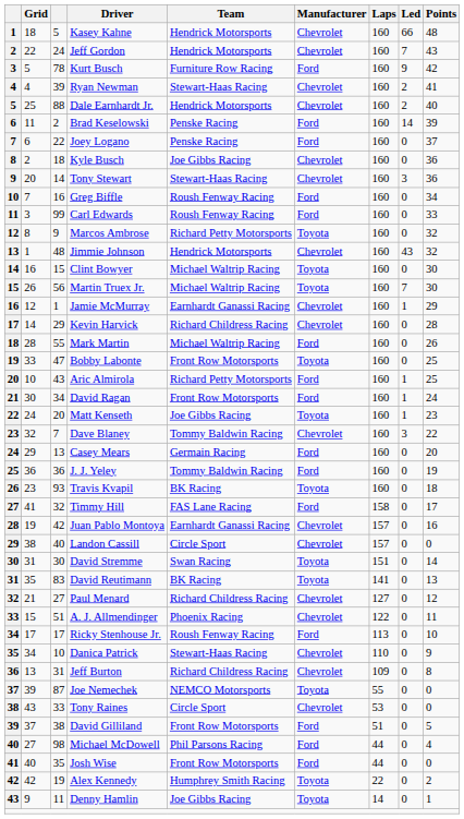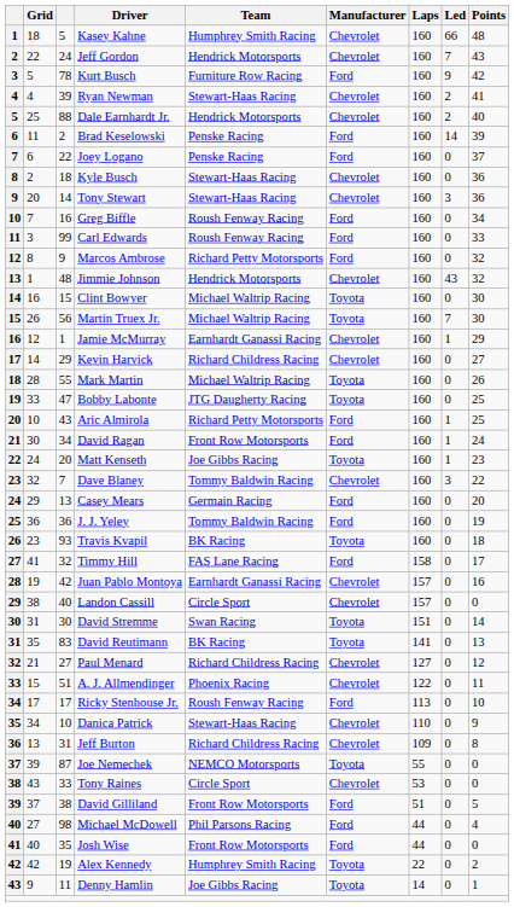 <table class="wikitable" border="1">
 <tr>
 <th></th>
 <th>Grid</th>
 <th></th>
 <th>Driver</th>
 <th>Team</th>
 <th>Manufacturer</th>
 <th>Laps</th>
 <th>Led</th>
 <th>Points</th>
 </tr>
 <tr>
 <th>1</th>
 <td>18</td>
 <td>5</td>
 <td><a href='#'>Kasey Kahne</a></td>
-<td><a href='#'>Hendrick Motorsports</a></td>
+<td><a href='#'>Humphrey Smith Racing</a></td>
 <td><a href='#'>Chevrolet</a></td>
 <td>160</td>
 <td>66</td>
 <td>48</td>
 </tr>
 <tr>
 <th>2</th>
 <td>22</td>
 <td>24</td>
 <td><a href='#'>Jeff Gordon</a></td>
 <td><a href='#'>Hendrick Motorsports</a></td>
 <td><a href='#'>Chevrolet</a></td>
 <td>160</td>
 <td>7</td>
 <td>43</td>
 </tr>
 <tr>
 <th>3</th>
 <td>5</td>
 <td>78</td>
 <td><a href='#'>Kurt Busch</a></td>
 <td><a href='#'>Furniture Row Racing</a></td>
 <td><a href='#'>Ford</a></td>
 <td>160</td>
 <td>9</td>
 <td>42</td>
 </tr>
 <tr>
 <th>4</th>
 <td>4</td>
 <td>39</td>
 <td><a href='#'>Ryan Newman</a></td>
 <td><a href='#'>Stewart-Haas Racing</a></td>
 <td><a href='#'>Chevrolet</a></td>
 <td>160</td>
 <td>2</td>
 <td>41</td>
 </tr>
 <tr>
 <th>5</th>
 <td>25</td>
 <td>88</td>
 <td><a href='#'>Dale Earnhardt Jr.</a></td>
 <td><a href='#'>Hendrick Motorsports</a></td>
 <td><a href='#'>Chevrolet</a></td>
 <td>160</td>
 <td>2</td>
 <td>40</td>
 </tr>
 <tr>
 <th>6</th>
 <td>11</td>
 <td>2</td>
 <td><a href='#'>Brad Keselowski</a></td>
 <td><a href='#'>Penske Racing</a></td>
 <td><a href='#'>Ford</a></td>
 <td>160</td>
 <td>14</td>
 <td>39</td>
 </tr>
 <tr>
 <th>7</th>
 <td>6</td>
 <td>22</td>
 <td><a href='#'>Joey Logano</a></td>
 <td><a href='#'>Penske Racing</a></td>
 <td><a href='#'>Ford</a></td>
 <td>160</td>
 <td>0</td>
 <td>37</td>
 </tr>
 <tr>
 <th>8</th>
 <td>2</td>
 <td>18</td>
 <td><a href='#'>Kyle Busch</a></td>
-<td><a href='#'>Joe Gibbs Racing</a></td>
+<td><a href='#'>Stewart-Haas Racing</a></td>
 <td><a href='#'>Chevrolet</a></td>
 <td>160</td>
 <td>0</td>
 <td>36</td>
 </tr>
 <tr>
 <th>9</th>
 <td>20</td>
 <td>14</td>
 <td><a href='#'>Tony Stewart</a></td>
 <td><a href='#'>Stewart-Haas Racing</a></td>
 <td><a href='#'>Chevrolet</a></td>
 <td>160</td>
 <td>3</td>
 <td>36</td>
 </tr>
 <tr>
 <th>10</th>
 <td>7</td>
 <td>16</td>
 <td><a href='#'>Greg Biffle</a></td>
 <td><a href='#'>Roush Fenway Racing</a></td>
 <td><a href='#'>Ford</a></td>
 <td>160</td>
 <td>0</td>
 <td>34</td>
 </tr>
 <tr>
 <th>11</th>
 <td>3</td>
 <td>99</td>
 <td><a href='#'>Carl Edwards</a></td>
 <td><a href='#'>Roush Fenway Racing</a></td>
 <td><a href='#'>Ford</a></td>
 <td>160</td>
 <td>0</td>
 <td>33</td>
 </tr>
 <tr>
 <th>12</th>
 <td>8</td>
 <td>9</td>
 <td><a href='#'>Marcos Ambrose</a></td>
 <td><a href='#'>Richard Petty Motorsports</a></td>
-<td><a href='#'>Toyota</a></td>
+<td><a href='#'>Ford</a></td>
 <td>160</td>
 <td>0</td>
 <td>32</td>
 </tr>
 <tr>
 <th>13</th>
 <td>1</td>
 <td>48</td>
 <td><a href='#'>Jimmie Johnson</a></td>
 <td><a href='#'>Hendrick Motorsports</a></td>
 <td><a href='#'>Chevrolet</a></td>
 <td>160</td>
 <td>43</td>
 <td>32</td>
 </tr>
 <tr>
 <th>14</th>
 <td>16</td>
 <td>15</td>
 <td><a href='#'>Clint Bowyer</a></td>
 <td><a href='#'>Michael Waltrip Racing</a></td>
 <td><a href='#'>Toyota</a></td>
 <td>160</td>
 <td>0</td>
 <td>30</td>
 </tr>
 <tr>
 <th>15</th>
 <td>26</td>
 <td>56</td>
 <td><a href='#'>Martin Truex Jr.</a></td>
 <td><a href='#'>Michael Waltrip Racing</a></td>
 <td><a href='#'>Toyota</a></td>
 <td>160</td>
 <td>7</td>
 <td>30</td>
 </tr>
 <tr>
 <th>16</th>
 <td>12</td>
 <td>1</td>
 <td><a href='#'>Jamie McMurray</a></td>
 <td><a href='#'>Earnhardt Ganassi Racing</a></td>
 <td><a href='#'>Chevrolet</a></td>
 <td>160</td>
 <td>1</td>
 <td>29</td>
 </tr>
 <tr>
 <th>17</th>
 <td>14</td>
 <td>29</td>
 <td><a href='#'>Kevin Harvick</a></td>
 <td><a href='#'>Richard Childress Racing</a></td>
 <td><a href='#'>Chevrolet</a></td>
 <td>160</td>
 <td>0</td>
-<td>28</td>
+<td>27</td>
 </tr>
 <tr>
 <th>18</th>
 <td>28</td>
 <td>55</td>
 <td><a href='#'>Mark Martin</a></td>
 <td><a href='#'>Michael Waltrip Racing</a></td>
-<td><a href='#'>Ford</a></td>
+<td><a href='#'>Toyota</a></td>
 <td>160</td>
 <td>0</td>
 <td>26</td>
 </tr>
 <tr>
 <th>19</th>
 <td>33</td>
 <td>47</td>
 <td><a href='#'>Bobby Labonte</a></td>
-<td><a href='#'>Front Row Motorsports</a></td>
+<td><a href='#'>JTG Daugherty Racing</a></td>
 <td><a href='#'>Toyota</a></td>
 <td>160</td>
 <td>0</td>
 <td>25</td>
 </tr>
 <tr>
 <th>20</th>
 <td>10</td>
 <td>43</td>
 <td><a href='#'>Aric Almirola</a></td>
 <td><a href='#'>Richard Petty Motorsports</a></td>
 <td><a href='#'>Ford</a></td>
 <td>160</td>
 <td>1</td>
 <td>25</td>
 </tr>
 <tr>
 <th>21</th>
 <td>30</td>
 <td>34</td>
 <td><a href='#'>David Ragan</a></td>
 <td><a href='#'>Front Row Motorsports</a></td>
 <td><a href='#'>Ford</a></td>
 <td>160</td>
 <td>1</td>
 <td>24</td>
 </tr>
 <tr>
 <th>22</th>
 <td>24</td>
 <td>20</td>
 <td><a href='#'>Matt Kenseth</a></td>
 <td><a href='#'>Joe Gibbs Racing</a></td>
 <td><a href='#'>Toyota</a></td>
 <td>160</td>
 <td>1</td>
 <td>23</td>
 </tr>
 <tr>
 <th>23</th>
 <td>32</td>
 <td>7</td>
 <td><a href='#'>Dave Blaney</a></td>
 <td><a href='#'>Tommy Baldwin Racing</a></td>
 <td><a href='#'>Chevrolet</a></td>
 <td>160</td>
 <td>3</td>
 <td>22</td>
 </tr>
 <tr>
 <th>24</th>
 <td>29</td>
 <td>13</td>
 <td><a href='#'>Casey Mears</a></td>
 <td><a href='#'>Germain Racing</a></td>
 <td><a href='#'>Ford</a></td>
 <td>160</td>
 <td>0</td>
 <td>20</td>
 </tr>
 <tr>
 <th>25</th>
 <td>36</td>
 <td>36</td>
 <td><a href='#'>J. J. Yeley</a></td>
 <td><a href='#'>Tommy Baldwin Racing</a></td>
 <td><a href='#'>Ford</a></td>
 <td>160</td>
 <td>0</td>
 <td>19</td>
 </tr>
 <tr>
 <th>26</th>
 <td>23</td>
 <td>93</td>
 <td><a href='#'>Travis Kvapil</a></td>
 <td><a href='#'>BK Racing</a></td>
 <td><a href='#'>Toyota</a></td>
 <td>160</td>
 <td>0</td>
 <td>18</td>
 </tr>
 <tr>
 <th>27</th>
 <td>41</td>
 <td>32</td>
 <td><a href='#'>Timmy Hill</a></td>
 <td><a href='#'>FAS Lane Racing</a></td>
 <td><a href='#'>Ford</a></td>
 <td>158</td>
 <td>0</td>
 <td>17</td>
 </tr>
 <tr>
 <th>28</th>
 <td>19</td>
 <td>42</td>
 <td><a href='#'>Juan Pablo Montoya</a></td>
 <td><a href='#'>Earnhardt Ganassi Racing</a></td>
 <td><a href='#'>Chevrolet</a></td>
 <td>157</td>
 <td>0</td>
 <td>16</td>
 </tr>
 <tr>
 <th>29</th>
 <td>38</td>
 <td>40</td>
 <td><a href='#'>Landon Cassill</a></td>
 <td><a href='#'>Circle Sport</a></td>
 <td><a href='#'>Chevrolet</a></td>
 <td>157</td>
 <td>0</td>
 <td>0</td>
 </tr>
 <tr>
 <th>30</th>
 <td>31</td>
 <td>30</td>
 <td><a href='#'>David Stremme</a></td>
 <td><a href='#'>Swan Racing</a></td>
 <td><a href='#'>Toyota</a></td>
 <td>151</td>
 <td>0</td>
 <td>14</td>
 </tr>
 <tr>
 <th>31</th>
 <td>35</td>
 <td>83</td>
 <td><a href='#'>David Reutimann</a></td>
 <td><a href='#'>BK Racing</a></td>
 <td><a href='#'>Toyota</a></td>
 <td>141</td>
 <td>0</td>
 <td>13</td>
 </tr>
 <tr>
 <th>32</th>
 <td>21</td>
 <td>27</td>
 <td><a href='#'>Paul Menard</a></td>
 <td><a href='#'>Richard Childress Racing</a></td>
 <td><a href='#'>Chevrolet</a></td>
 <td>127</td>
 <td>0</td>
 <td>12</td>
 </tr>
 <tr>
 <th>33</th>
 <td>15</td>
 <td>51</td>
 <td><a href='#'>A. J. Allmendinger</a></td>
 <td><a href='#'>Phoenix Racing</a></td>
 <td><a href='#'>Chevrolet</a></td>
 <td>122</td>
 <td>0</td>
 <td>11</td>
 </tr>
 <tr>
 <th>34</th>
 <td>17</td>
 <td>17</td>
 <td><a href='#'>Ricky Stenhouse Jr.</a></td>
 <td><a href='#'>Roush Fenway Racing</a></td>
 <td><a href='#'>Ford</a></td>
 <td>113</td>
 <td>0</td>
 <td>10</td>
 </tr>
 <tr>
 <th>35</th>
 <td>34</td>
 <td>10</td>
 <td><a href='#'>Danica Patrick</a></td>
 <td><a href='#'>Stewart-Haas Racing</a></td>
 <td><a href='#'>Chevrolet</a></td>
 <td>110</td>
 <td>0</td>
 <td>9</td>
 </tr>
 <tr>
 <th>36</th>
 <td>13</td>
 <td>31</td>
 <td><a href='#'>Jeff Burton</a></td>
 <td><a href='#'>Richard Childress Racing</a></td>
 <td><a href='#'>Chevrolet</a></td>
 <td>109</td>
 <td>0</td>
 <td>8</td>
 </tr>
 <tr>
 <th>37</th>
 <td>39</td>
 <td>87</td>
 <td><a href='#'>Joe Nemechek</a></td>
 <td><a href='#'>NEMCO Motorsports</a></td>
 <td><a href='#'>Toyota</a></td>
 <td>55</td>
 <td>0</td>
 <td>0</td>
 </tr>
 <tr>
 <th>38</th>
 <td>43</td>
 <td>33</td>
 <td><a href='#'>Tony Raines</a></td>
 <td><a href='#'>Circle Sport</a></td>
 <td><a href='#'>Chevrolet</a></td>
 <td>53</td>
 <td>0</td>
 <td>0</td>
 </tr>
 <tr>
 <th>39</th>
 <td>37</td>
 <td>38</td>
 <td><a href='#'>David Gilliland</a></td>
 <td><a href='#'>Front Row Motorsports</a></td>
 <td><a href='#'>Ford</a></td>
 <td>51</td>
 <td>0</td>
 <td>5</td>
 </tr>
 <tr>
 <th>40</th>
 <td>27</td>
 <td>98</td>
 <td><a href='#'>Michael McDowell</a></td>
 <td><a href='#'>Phil Parsons Racing</a></td>
 <td><a href='#'>Ford</a></td>
 <td>44</td>
 <td>0</td>
 <td>4</td>
 </tr>
 <tr>
 <th>41</th>
 <td>40</td>
 <td>35</td>
 <td><a href='#'>Josh Wise</a></td>
 <td><a href='#'>Front Row Motorsports</a></td>
 <td><a href='#'>Ford</a></td>
 <td>44</td>
 <td>0</td>
 <td>0</td>
 </tr>
 <tr>
 <th>42</th>
 <td>42</td>
 <td>19</td>
 <td><a href='#'>Alex Kennedy</a></td>
 <td><a href='#'>Humphrey Smith Racing</a></td>
 <td><a href='#'>Toyota</a></td>
 <td>22</td>
 <td>0</td>
 <td>2</td>
 </tr>
 <tr>
 <th>43</th>
 <td>9</td>
 <td>11</td>
 <td><a href='#'>Denny Hamlin</a></td>
 <td><a href='#'>Joe Gibbs Racing</a></td>
 <td><a href='#'>Toyota</a></td>
 <td>14</td>
 <td>0</td>
 <td>1</td>
 </tr>
 <tr class="sortbottom">
 <td colspan="9"></td>
 </tr>
 </table>
